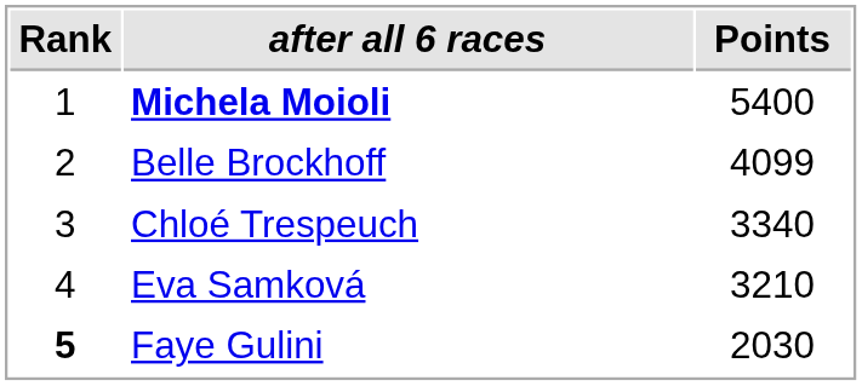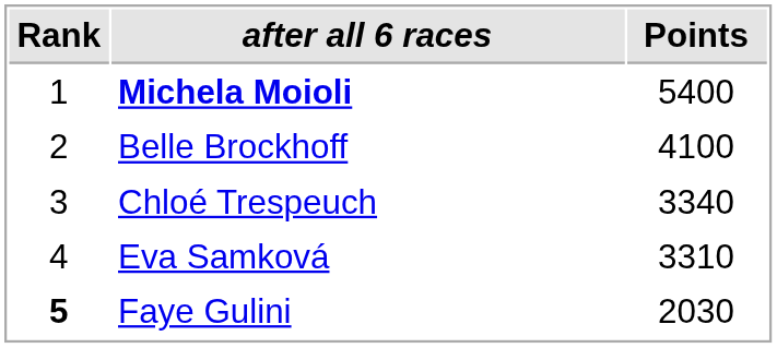 <table cellspacing="1" cellpadding="3" style="border:1px solid #aaa; font-size:86%;">
 <tr style="background:#e4e4e4;">
 <th style="border-bottom:1px solid #aaa; width:10px;">Rank</th>
 <th style="border-bottom:1px solid #aaa; width:200px;"><em>after all 6 races</em></th>
 <th style="border-bottom:1px solid #aaa; width:50px;">Points</th>
 </tr>
 <tr>
 <td align=center>1</td>
 <td><strong> <a href='#'>Michela Moioli</a></strong></td>
 <td align=center>5400</td>
 </tr>
 <tr>
 <td align=center>2</td>
 <td> <a href='#'>Belle Brockhoff</a></td>
-<td align=center>4099</td>
+<td align=center>4100</td>
 </tr>
 <tr>
 <td align=center>3</td>
 <td> <a href='#'>Chloé Trespeuch</a></td>
 <td align=center>3340</td>
 </tr>
 <tr>
 <td align=center>4</td>
 <td> <a href='#'>Eva Samková</a></td>
-<td align=center>3210</td>
+<td align=center>3310</td>
 </tr>
 <tr>
 <td align=center><strong>5</strong></td>
 <td> <a href='#'>Faye Gulini</a></td>
 <td align=center>2030</td>
 </tr>
 </table>
